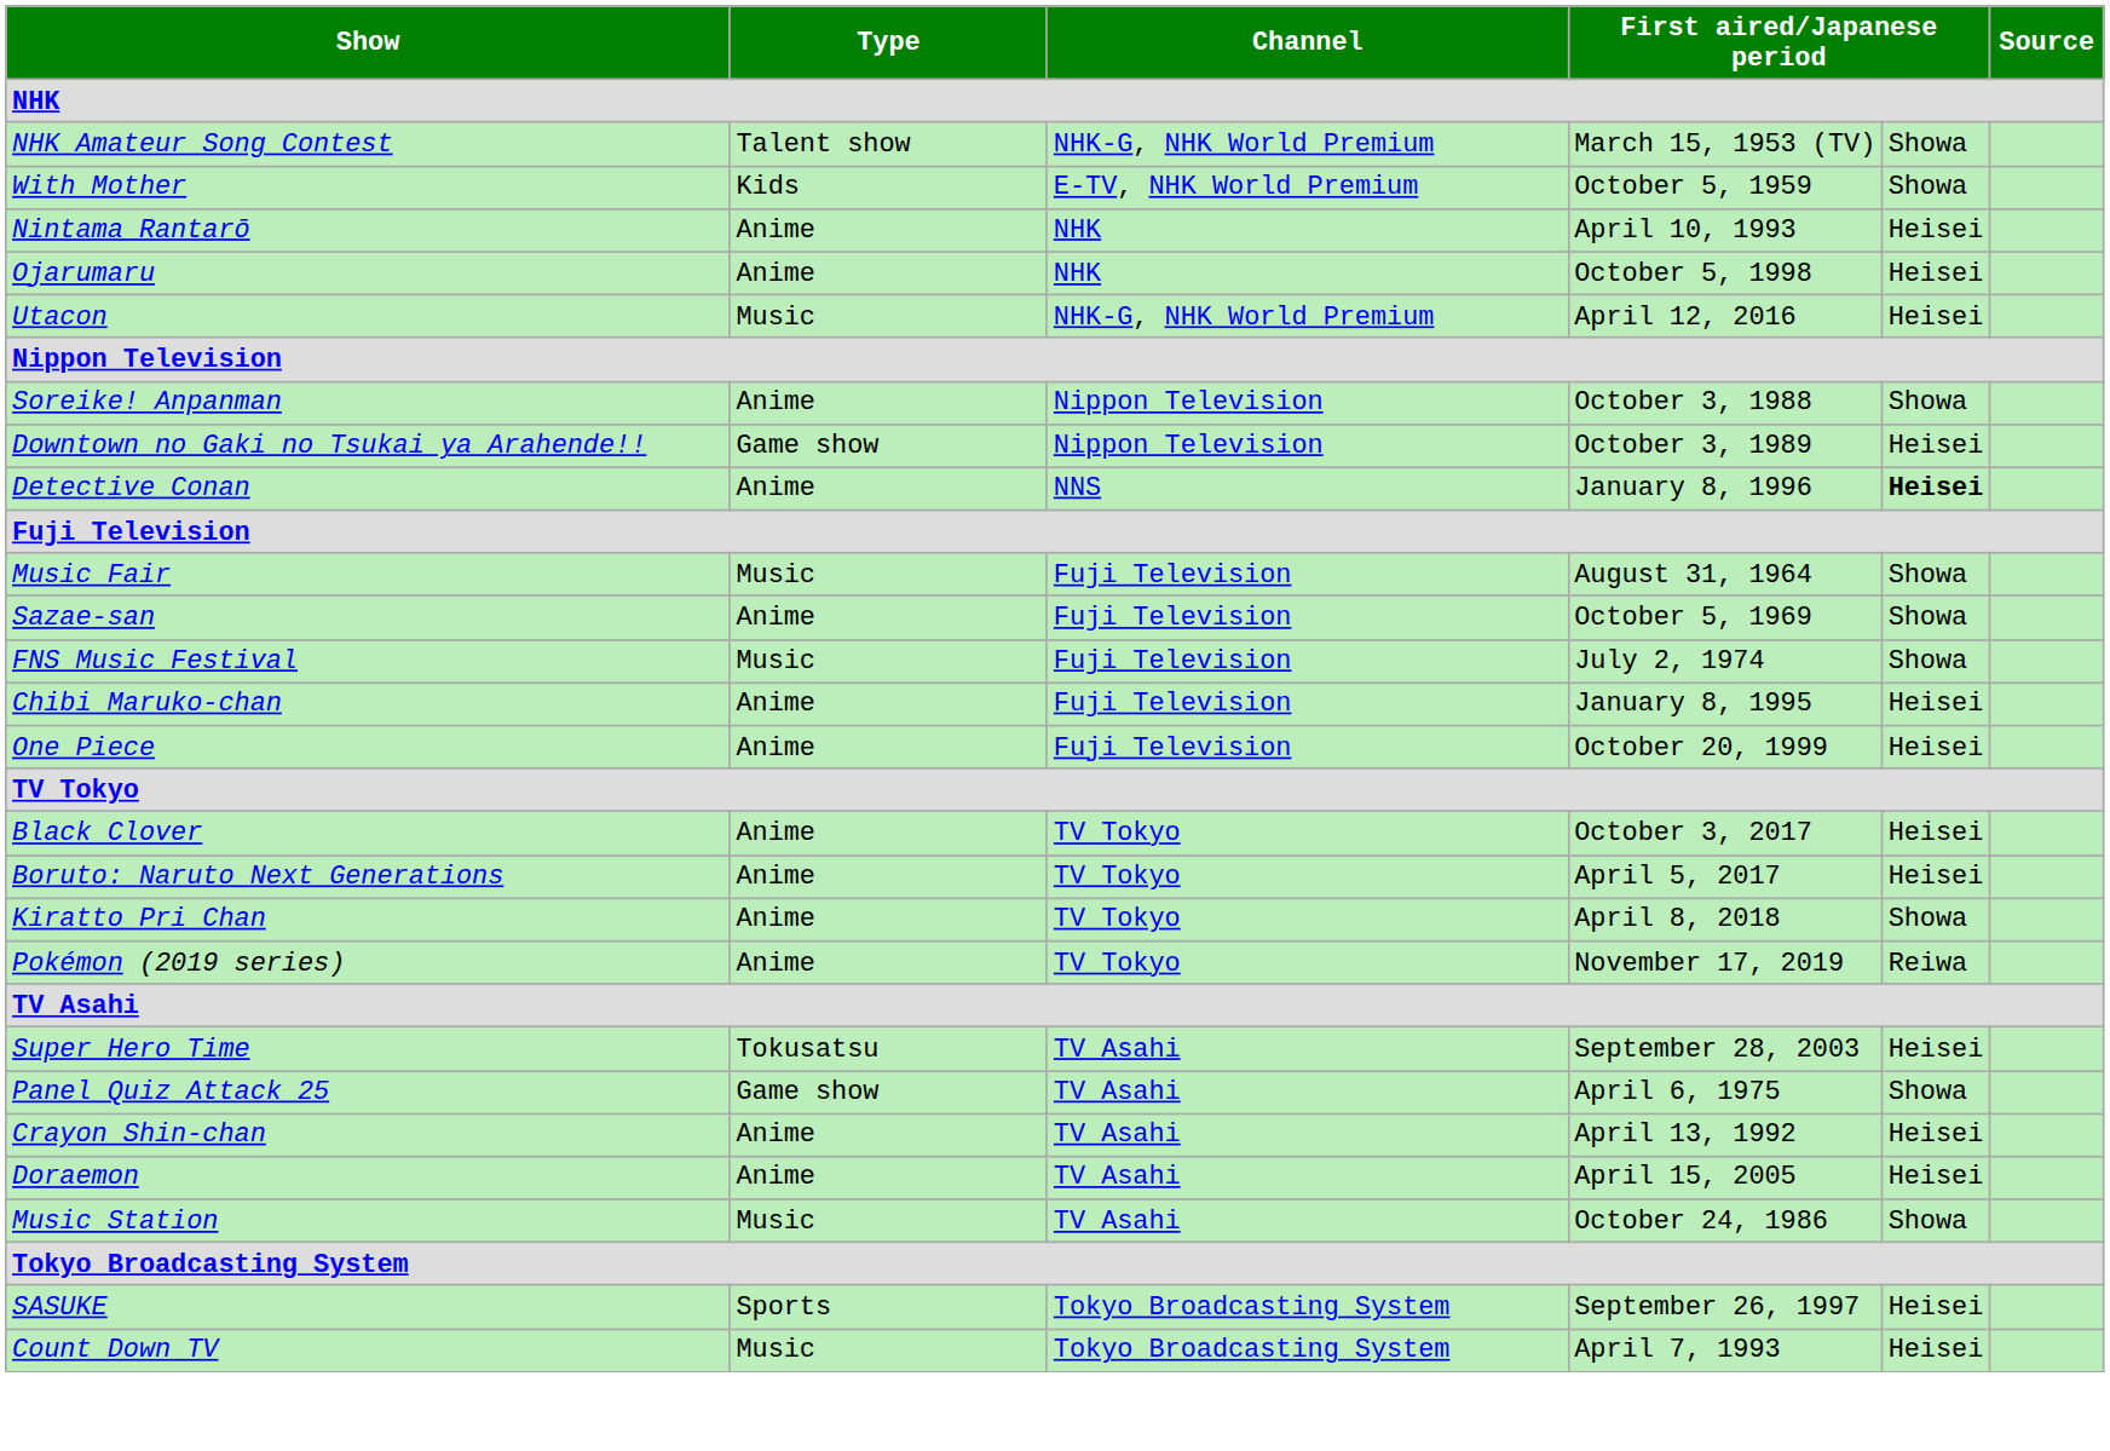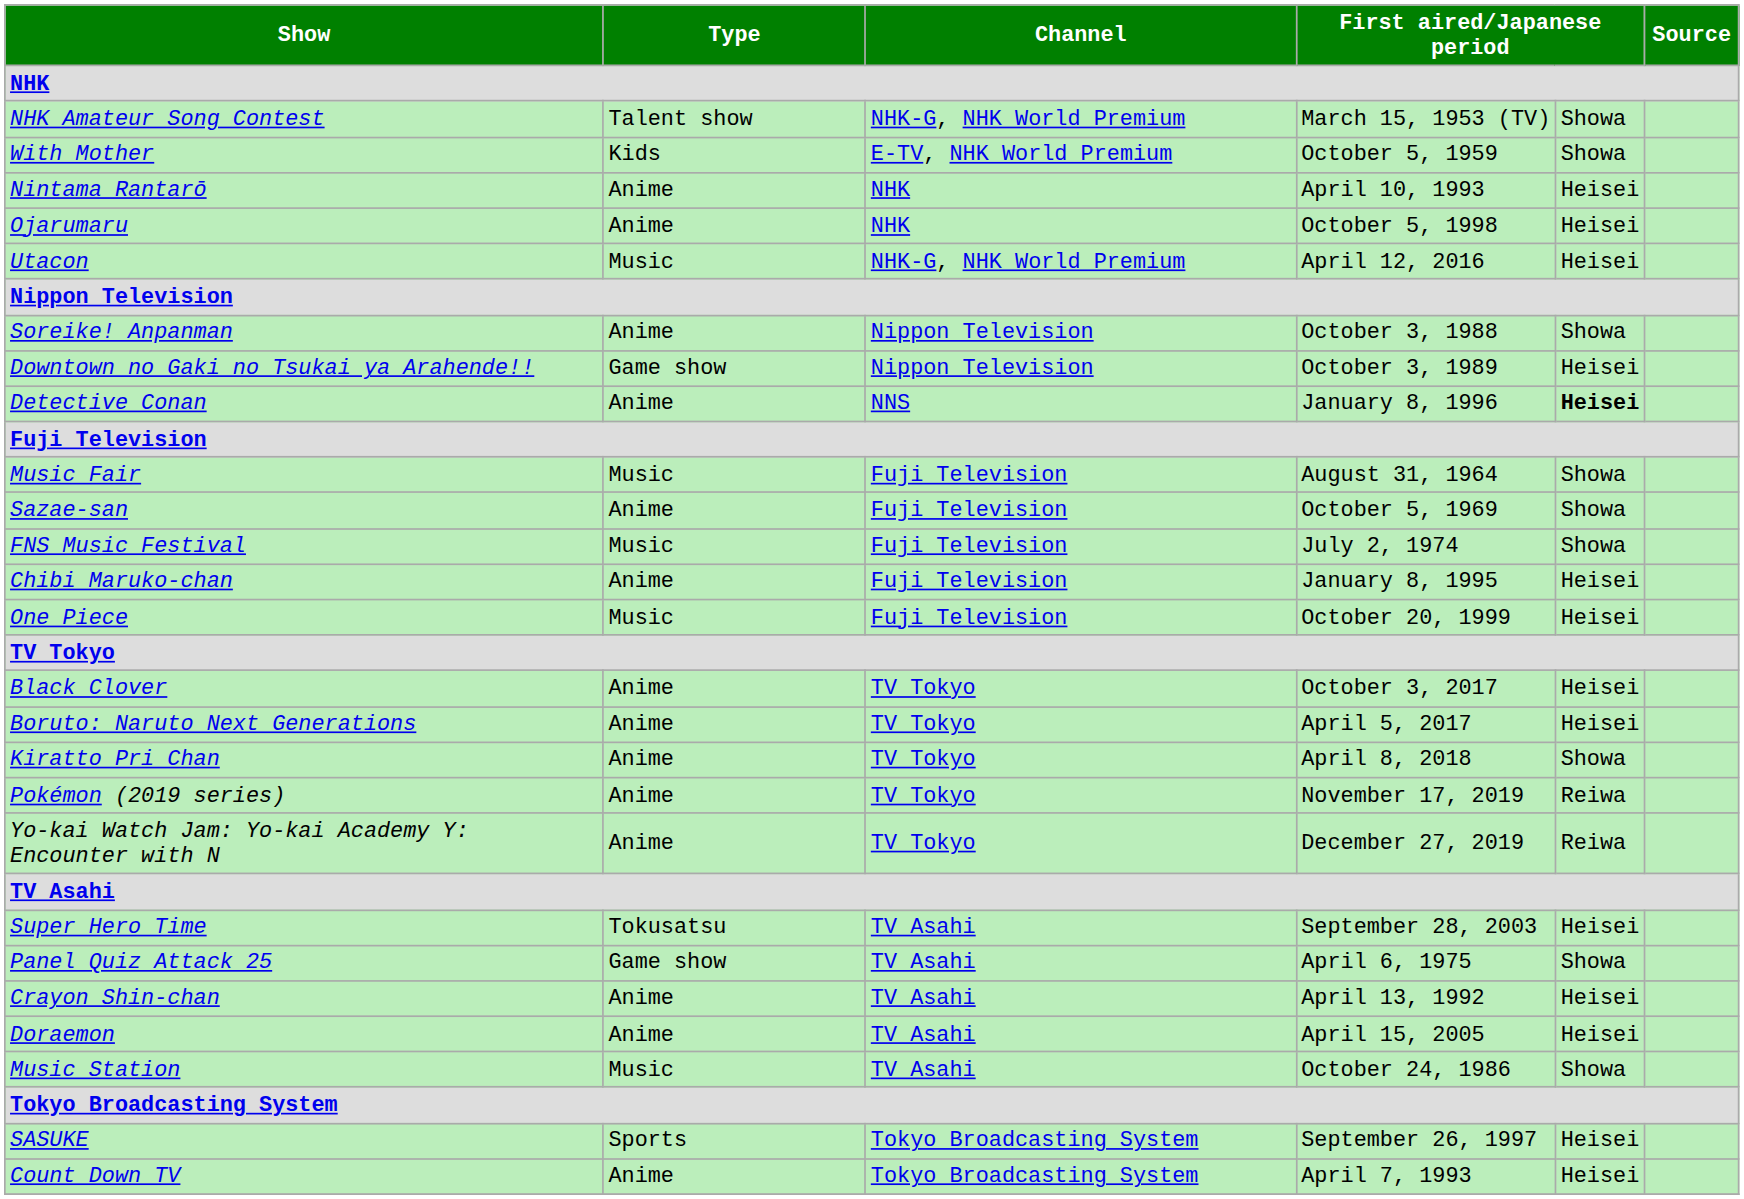 <table class="wikitable" style="background:#BEB">
 <tr>
 <th style="background:green; color:white;" width="350">Show</th>
 <th style="background:green; color:white;" width="150">Type</th>
 <th style="background:green; color:white;" width="250">Channel</th>
 <th colspan="2" style="background:green; color:white;" width="150">First aired/Japanese period</th>
 <th style="background:green; color:white;" width="50">Source</th>
 </tr>
 <tr>
 <td colspan="6" style="background:#DDD;"> <strong><a href='#'>NHK</a></strong></td>
 </tr>
 <tr>
 <td><em><a href='#'>NHK Amateur Song Contest</a></em></td>
 <td>Talent show</td>
 <td><a href='#'>NHK-G</a>, <a href='#'>NHK World Premium</a></td>
 <td>March 15, 1953 (TV)</td>
 <td>Showa</td>
 <td></td>
 </tr>
 <tr>
 <td><em><a href='#'>With Mother</a></em></td>
 <td>Kids</td>
 <td><a href='#'>E-TV</a>, <a href='#'>NHK World Premium</a></td>
 <td>October 5, 1959</td>
 <td>Showa</td>
 <td></td>
 </tr>
 <tr>
 <td><em><a href='#'>Nintama Rantarō</a></em></td>
 <td>Anime</td>
 <td><a href='#'>NHK</a></td>
 <td>April 10, 1993</td>
 <td>Heisei</td>
 <td></td>
 </tr>
 <tr>
 <td><em><a href='#'>Ojarumaru</a></em></td>
 <td>Anime</td>
 <td><a href='#'>NHK</a></td>
 <td>October 5, 1998</td>
 <td>Heisei</td>
 <td></td>
 </tr>
 <tr>
 <td><em><a href='#'>Utacon</a></em></td>
 <td>Music</td>
 <td><a href='#'>NHK-G</a>, <a href='#'>NHK World Premium</a></td>
 <td>April 12, 2016</td>
 <td>Heisei</td>
 <td></td>
 </tr>
 <tr>
 <td colspan="6" style="background:#DDD;"> <strong><a href='#'>Nippon Television</a></strong></td>
 </tr>
 <tr>
 <td><em><a href='#'>Soreike! Anpanman</a></em></td>
 <td>Anime</td>
 <td><a href='#'>Nippon Television</a></td>
 <td>October 3, 1988</td>
 <td>Showa</td>
 <td></td>
 </tr>
 <tr>
 <td><em><a href='#'>Downtown no Gaki no Tsukai ya Arahende!!</a></em></td>
 <td>Game show</td>
 <td><a href='#'>Nippon Television</a></td>
 <td>October 3, 1989</td>
 <td>Heisei</td>
 <td></td>
 </tr>
 <tr>
 <td><em><a href='#'>Detective Conan</a></em></td>
 <td>Anime</td>
 <td><a href='#'>NNS</a></td>
 <td>January 8, 1996</td>
 <td><strong>Heisei</strong></td>
 <td></td>
 </tr>
 <tr>
 <td colspan="6" style="background:#DDD;"> <strong><a href='#'>Fuji Television</a></strong></td>
 </tr>
 <tr>
 <td><em><a href='#'>Music Fair</a></em></td>
 <td>Music</td>
 <td><a href='#'>Fuji Television</a></td>
 <td>August 31, 1964</td>
 <td>Showa</td>
 <td></td>
 </tr>
 <tr>
 <td><em><a href='#'>Sazae-san</a></em></td>
 <td>Anime</td>
 <td><a href='#'>Fuji Television</a></td>
 <td>October 5, 1969</td>
 <td>Showa</td>
 <td></td>
 </tr>
 <tr>
 <td><em><a href='#'>FNS Music Festival</a></em></td>
 <td>Music</td>
 <td><a href='#'>Fuji Television</a></td>
 <td>July 2, 1974</td>
 <td>Showa</td>
 <td></td>
 </tr>
 <tr>
 <td><em><a href='#'>Chibi Maruko-chan</a></em></td>
 <td>Anime</td>
 <td><a href='#'>Fuji Television</a></td>
 <td>January 8, 1995</td>
 <td>Heisei</td>
 <td></td>
 </tr>
 <tr>
 <td><em><a href='#'>One Piece</a></em></td>
-<td>Anime</td>
+<td>Music</td>
 <td><a href='#'>Fuji Television</a></td>
 <td>October 20, 1999</td>
 <td>Heisei</td>
 <td></td>
 </tr>
 <tr>
 <td colspan="6" style="background:#DDD;"> <strong><a href='#'>TV Tokyo</a></strong></td>
 </tr>
 <tr>
 <td><em><a href='#'>Black Clover</a></em></td>
 <td>Anime</td>
 <td><a href='#'>TV Tokyo</a></td>
 <td>October 3, 2017</td>
 <td>Heisei</td>
 <td></td>
 </tr>
 <tr>
 <td><em><a href='#'>Boruto: Naruto Next Generations</a></em></td>
 <td>Anime</td>
 <td><a href='#'>TV Tokyo</a></td>
 <td>April 5, 2017</td>
 <td>Heisei</td>
 <td></td>
 </tr>
 <tr>
 <td><em><a href='#'>Kiratto Pri Chan</a></em></td>
 <td>Anime</td>
 <td><a href='#'>TV Tokyo</a></td>
 <td>April 8, 2018</td>
 <td>Showa</td>
 <td></td>
 </tr>
 <tr>
 <td><em><a href='#'>Pokémon</a> (2019 series)</em></td>
 <td>Anime</td>
 <td><a href='#'>TV Tokyo</a></td>
 <td>November 17, 2019</td>
+<td>Reiwa</td>
+<td></td>
+</tr>
+<tr>
+<td><em>Yo-kai Watch Jam: Yo-kai Academy Y: Encounter with N</em></td>
+<td>Anime</td>
+<td><a href='#'>TV Tokyo</a></td>
+<td>December 27, 2019</td>
 <td>Reiwa</td>
 <td></td>
 </tr>
 <tr>
 <td colspan="6" style="background:#DDD;"> <strong><a href='#'>TV Asahi</a></strong></td>
 </tr>
 <tr>
 <td><em><a href='#'>Super Hero Time</a></em></td>
 <td>Tokusatsu</td>
 <td><a href='#'>TV Asahi</a></td>
 <td>September 28, 2003</td>
 <td>Heisei</td>
 <td></td>
 </tr>
 <tr>
 <td><em><a href='#'>Panel Quiz Attack 25</a></em></td>
 <td>Game show</td>
 <td><a href='#'>TV Asahi</a></td>
 <td>April 6, 1975</td>
 <td>Showa</td>
 <td></td>
 </tr>
 <tr>
 <td><em><a href='#'>Crayon Shin-chan</a></em></td>
 <td>Anime</td>
 <td><a href='#'>TV Asahi</a></td>
 <td>April 13, 1992</td>
 <td>Heisei</td>
 <td></td>
 </tr>
 <tr>
 <td><em><a href='#'>Doraemon</a></em></td>
 <td>Anime</td>
 <td><a href='#'>TV Asahi</a></td>
 <td>April 15, 2005</td>
 <td>Heisei</td>
 <td></td>
 </tr>
 <tr>
 <td><em><a href='#'>Music Station</a></em></td>
 <td>Music</td>
 <td><a href='#'>TV Asahi</a></td>
 <td>October 24, 1986</td>
 <td>Showa</td>
 <td></td>
 </tr>
 <tr>
 <td colspan="6" style="background:#DDD;"> <strong><a href='#'>Tokyo Broadcasting System</a></strong></td>
 </tr>
 <tr>
 <td><em><a href='#'>SASUKE</a></em></td>
 <td>Sports</td>
 <td><a href='#'>Tokyo Broadcasting System</a></td>
 <td>September 26, 1997</td>
 <td>Heisei</td>
 <td></td>
 </tr>
 <tr>
 <td><em><a href='#'>Count Down TV</a></em></td>
-<td>Music</td>
+<td>Anime</td>
 <td><a href='#'>Tokyo Broadcasting System</a></td>
 <td>April 7, 1993</td>
 <td>Heisei</td>
 <td></td>
 </tr>
 <tr>
 </tr>
 </table>
